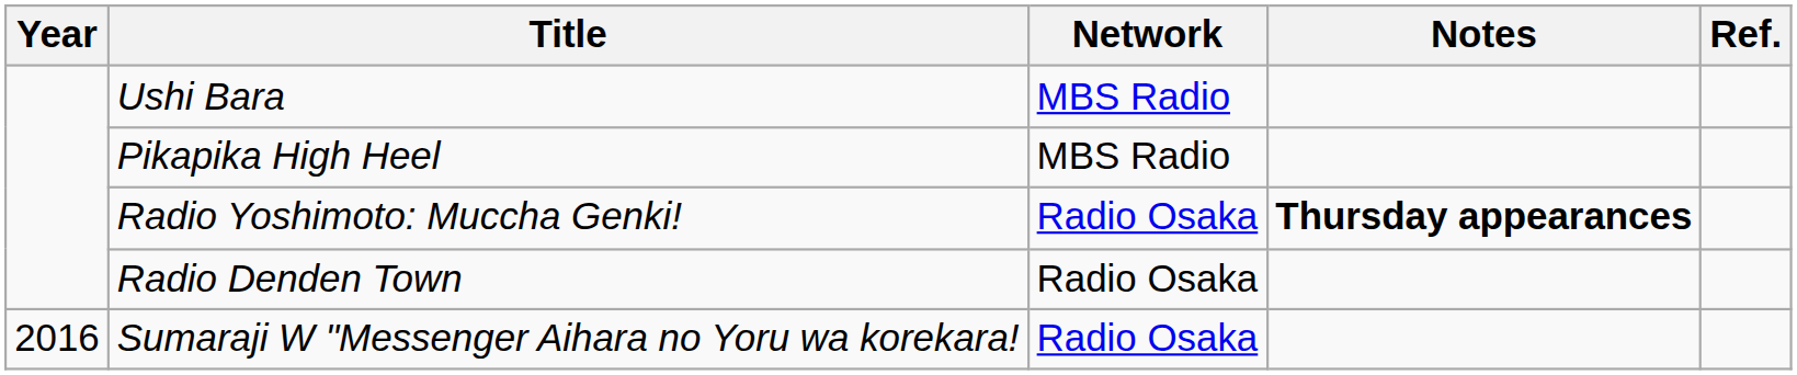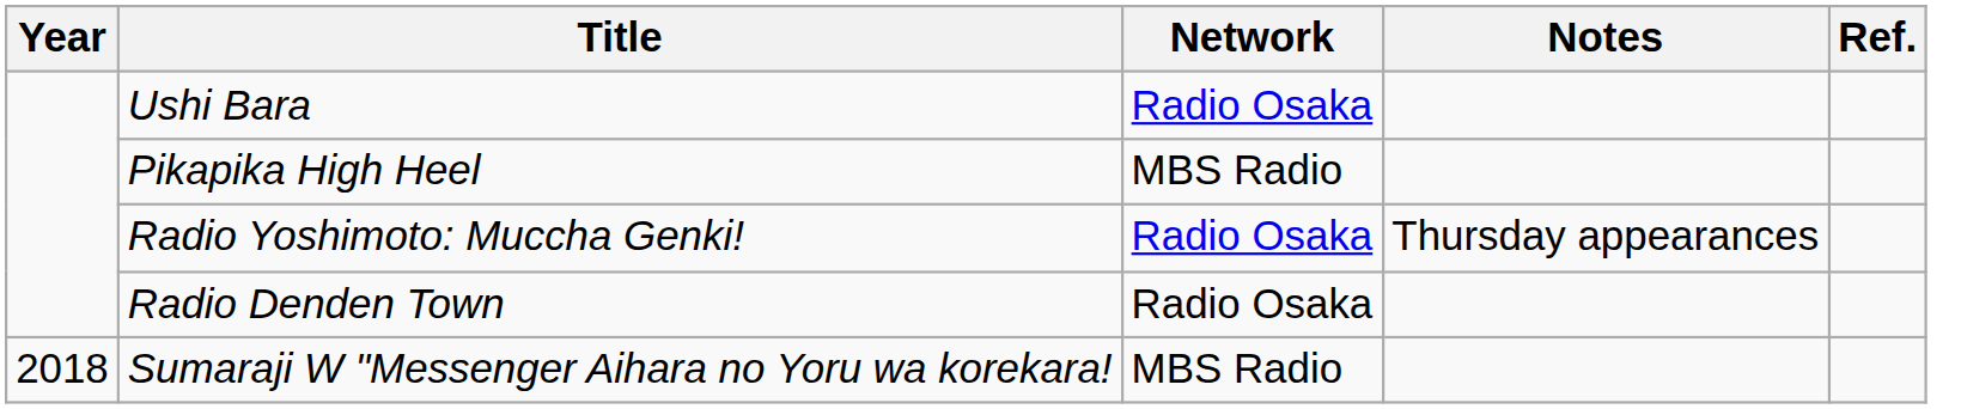 <table class="wikitable">
 <tr>
 <th>Year</th>
 <th>Title</th>
 <th>Network</th>
 <th>Notes</th>
 <th>Ref.</th>
 </tr>
 <tr>
 <td rowspan="4"></td>
 <td><em>Ushi Bara</em></td>
-<td><a href='#'>MBS Radio</a></td>
+<td><a href='#'>Radio Osaka</a></td>
 <td></td>
 <td></td>
 </tr>
 <tr>
 <td><em>Pikapika High Heel</em></td>
 <td>MBS Radio</td>
 <td></td>
 <td></td>
 </tr>
 <tr>
 <td><em>Radio Yoshimoto: Muccha Genki!</em></td>
 <td><a href='#'>Radio Osaka</a></td>
-<td><strong>Thursday appearances</strong></td>
+<td>Thursday appearances</td>
 <td></td>
 </tr>
 <tr>
 <td><em>Radio Denden Town</em></td>
 <td>Radio Osaka</td>
 <td></td>
 <td></td>
 </tr>
 <tr>
-<td>2016</td>
+<td>2018</td>
 <td><em>Sumaraji W "Messenger Aihara no Yoru wa korekara!</em></td>
-<td><a href='#'>Radio Osaka</a></td>
+<td>MBS Radio</td>
 <td></td>
 <td></td>
 </tr>
 </table>
